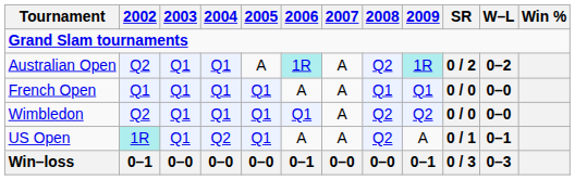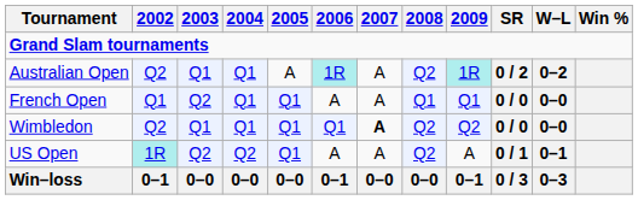 <table class=wikitable style=text-align:center;font-size:97%>
 <tr>
 <th>Tournament</th>
 <th><a href='#'>2002</a></th>
 <th><a href='#'>2003</a></th>
 <th><a href='#'>2004</a></th>
 <th><a href='#'>2005</a></th>
 <th><a href='#'>2006</a></th>
 <th><a href='#'>2007</a></th>
 <th><a href='#'>2008</a></th>
 <th><a href='#'>2009</a></th>
 <th>SR</th>
 <th>W–L</th>
 <th>Win %</th>
 </tr>
 <tr>
 <td colspan=20 align=left><a href='#'><strong>Grand Slam tournaments</strong></a></td>
 </tr>
 <tr>
 <td align=left><a href='#'>Australian Open</a></td>
 <td style=background:#ecf2ff><a href='#'>Q2</a></td>
 <td style=background:#ecf2ff><a href='#'>Q1</a></td>
 <td style=background:#ecf2ff><a href='#'>Q1</a></td>
 <td>A</td>
 <td style=background:#afeeee><a href='#'>1R</a></td>
 <td>A</td>
 <td style=background:#ecf2ff><a href='#'>Q2</a></td>
 <td style=background:#afeeee><a href='#'>1R</a></td>
 <th>0 / 2</th>
 <th>0–2</th>
 <th></th>
 </tr>
 <tr>
 <td align=left><a href='#'>French Open</a></td>
 <td style=background:#ecf2ff><a href='#'>Q1</a></td>
-<td style=background:#ecf2ff><a href='#'>Q1</a></td>
+<td style=background:#ecf2ff><a href='#'>Q2</a></td>
 <td style=background:#ecf2ff><a href='#'>Q1</a></td>
 <td style=background:#ecf2ff><a href='#'>Q1</a></td>
 <td>A</td>
 <td>A</td>
 <td style=background:#ecf2ff><a href='#'>Q1</a></td>
 <td style=background:#ecf2ff><a href='#'>Q1</a></td>
 <th>0 / 0</th>
 <th>0–0</th>
 <th></th>
 </tr>
 <tr>
 <td align=left><a href='#'>Wimbledon</a></td>
 <td style=background:#ecf2ff><a href='#'>Q2</a></td>
 <td style=background:#ecf2ff><a href='#'>Q1</a></td>
 <td style=background:#ecf2ff><a href='#'>Q1</a></td>
 <td style=background:#ecf2ff><a href='#'>Q1</a></td>
 <td style=background:#ecf2ff><a href='#'>Q1</a></td>
-<td>A</td>
+<td><strong>A</strong></td>
 <td style=background:#ecf2ff><a href='#'>Q2</a></td>
 <td style=background:#ecf2ff><a href='#'>Q2</a></td>
 <th>0 / 0</th>
 <th>0–0</th>
 <th></th>
 </tr>
 <tr>
 <td align=left><a href='#'>US Open</a></td>
 <td style=background:#afeeee><a href='#'>1R</a></td>
-<td style=background:#ecf2ff><a href='#'>Q1</a></td>
+<td style=background:#ecf2ff><a href='#'>Q2</a></td>
 <td style=background:#ecf2ff><a href='#'>Q2</a></td>
 <td style=background:#ecf2ff><a href='#'>Q1</a></td>
 <td>A</td>
 <td>A</td>
 <td style=background:#ecf2ff><a href='#'>Q2</a></td>
 <td>A</td>
 <th>0 / 1</th>
 <th>0–1</th>
 <th></th>
 </tr>
 <tr>
 <th style=text-align:left>Win–loss</th>
 <th>0–1</th>
 <th>0–0</th>
 <th>0–0</th>
 <th>0–0</th>
 <th>0–1</th>
 <th>0–0</th>
 <th>0–0</th>
 <th>0–1</th>
 <th>0 / 3</th>
 <th>0–3</th>
 <th></th>
 </tr>
 </table>
